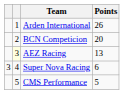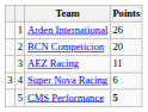 <table class="wikitable" style="font-size: 85%;">
 <tr>
 <th></th>
 <th></th>
 <th>Team</th>
 <th>Points</th>
 </tr>
 <tr>
 <td align="left"></td>
 <td align="center">1</td>
 <td> <a href='#'>Arden International</a></td>
 <td>26</td>
 </tr>
 <tr>
 <td align="left"></td>
 <td align="center">2</td>
 <td> <a href='#'>BCN Competicion</a></td>
 <td>20</td>
 </tr>
 <tr>
 <td align="left"></td>
 <td align="center" style="background: lightyellow;">3</td>
 <td> <a href='#'>AEZ Racing</a></td>
-<td>13</td>
+<td>11</td>
 </tr>
 <tr>
 <td align="left"> 3</td>
 <td align="center">4</td>
 <td> <a href='#'>Super Nova Racing</a></td>
 <td>6</td>
 </tr>
 <tr>
 <td align="left"></td>
 <td align="center">5</td>
 <td> <a href='#'>CMS Performance</a></td>
-<td>5</td>
+<td><strong>5</strong></td>
 </tr>
 </table>
